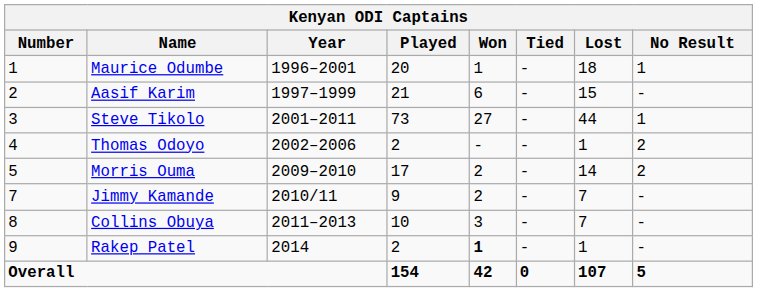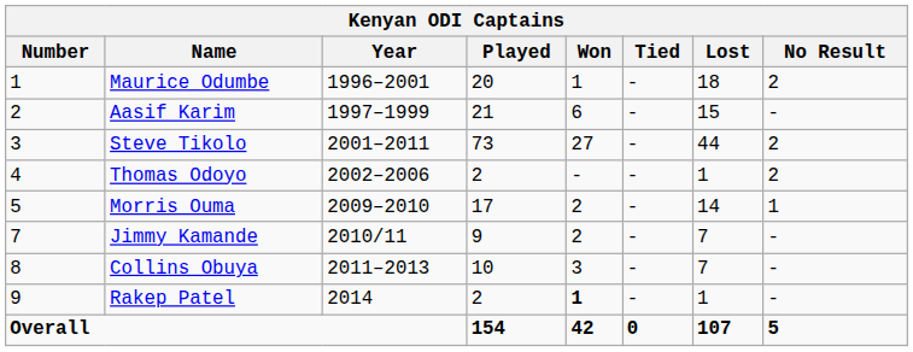 <table class="wikitable" width="70%">
 <tr>
 <th bgcolor="#efefef" colspan=9>Kenyan ODI Captains</th>
 </tr>
 <tr bgcolor="#efefef">
 <th>Number</th>
 <th>Name</th>
 <th>Year</th>
 <th>Played</th>
 <th>Won</th>
 <th>Tied</th>
 <th>Lost</th>
 <th>No Result</th>
 </tr>
 <tr>
 <td>1</td>
 <td><a href='#'>Maurice Odumbe</a></td>
 <td>1996–2001</td>
 <td>20</td>
 <td>1</td>
 <td>-</td>
 <td>18</td>
-<td>1</td>
+<td>2</td>
 </tr>
 <tr>
 <td>2</td>
 <td><a href='#'>Aasif Karim</a></td>
 <td>1997–1999</td>
 <td>21</td>
 <td>6</td>
 <td>-</td>
 <td>15</td>
 <td>-</td>
 </tr>
 <tr>
 <td>3</td>
 <td><a href='#'>Steve Tikolo</a></td>
 <td>2001–2011</td>
 <td>73</td>
 <td>27</td>
 <td>-</td>
 <td>44</td>
-<td>1</td>
+<td>2</td>
 </tr>
 <tr>
 <td>4</td>
 <td><a href='#'>Thomas Odoyo</a></td>
 <td>2002–2006</td>
 <td>2</td>
 <td>-</td>
 <td>-</td>
 <td>1</td>
 <td>2</td>
 </tr>
 <tr>
 <td>5</td>
 <td><a href='#'>Morris Ouma</a></td>
 <td>2009–2010</td>
 <td>17</td>
 <td>2</td>
 <td>-</td>
 <td>14</td>
-<td>2</td>
+<td>1</td>
 </tr>
 <tr>
 <td>7</td>
 <td><a href='#'>Jimmy Kamande</a></td>
 <td>2010/11</td>
 <td>9</td>
 <td>2</td>
 <td>-</td>
 <td>7</td>
 <td>-</td>
 </tr>
 <tr>
 <td>8</td>
 <td><a href='#'>Collins Obuya</a></td>
 <td>2011–2013</td>
 <td>10</td>
 <td>3</td>
 <td>-</td>
 <td>7</td>
 <td>-</td>
 </tr>
 <tr>
 <td>9</td>
 <td><a href='#'>Rakep Patel</a></td>
 <td>2014</td>
 <td>2</td>
 <td><strong>1</strong></td>
 <td>-</td>
 <td>1</td>
 <td>-</td>
 </tr>
 <tr>
 <td colspan=3><strong>Overall</strong></td>
 <td><strong>154</strong></td>
 <td><strong>42</strong></td>
 <td><strong>0</strong></td>
 <td><strong>107</strong></td>
 <td><strong>5</strong></td>
 </tr>
 </table>
